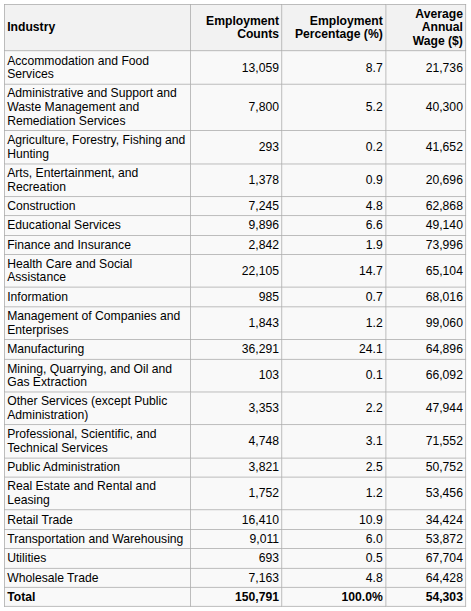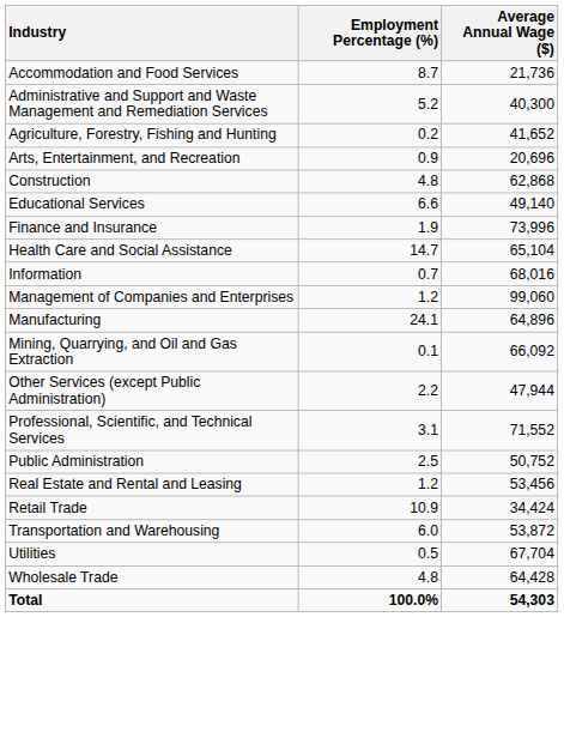 <table class="wikitable sortable">
 <tr>
 <th style="text-align:left;">Industry</th>
-<th style="text-align:right;">Employment Counts</th>
 <th style="text-align:right;">Employment Percentage (%)</th>
 <th style="text-align:right;">Average Annual Wage ($)</th>
 </tr>
 <tr>
 <td style="text-align:left;">Accommodation and Food Services</td>
-<td style="text-align:right;">13,059</td>
 <td style="text-align:right;">8.7</td>
 <td style="text-align:right;">21,736</td>
 </tr>
 <tr>
 <td style="text-align:left;">Administrative and Support and Waste Management and Remediation Services</td>
-<td style="text-align:right;">7,800</td>
 <td style="text-align:right;">5.2</td>
 <td style="text-align:right;">40,300</td>
 </tr>
 <tr>
 <td style="text-align:left;">Agriculture, Forestry, Fishing and Hunting</td>
-<td style="text-align:right;">293</td>
 <td style="text-align:right;">0.2</td>
 <td style="text-align:right;">41,652</td>
 </tr>
 <tr>
 <td style="text-align:left;">Arts, Entertainment, and Recreation</td>
-<td style="text-align:right;">1,378</td>
 <td style="text-align:right;">0.9</td>
 <td style="text-align:right;">20,696</td>
 </tr>
 <tr>
 <td style="text-align:left;">Construction</td>
-<td style="text-align:right;">7,245</td>
 <td style="text-align:right;">4.8</td>
 <td style="text-align:right;">62,868</td>
 </tr>
 <tr>
 <td style="text-align:left;">Educational Services</td>
-<td style="text-align:right;">9,896</td>
 <td style="text-align:right;">6.6</td>
 <td style="text-align:right;">49,140</td>
 </tr>
 <tr>
 <td style="text-align:left;">Finance and Insurance</td>
-<td style="text-align:right;">2,842</td>
 <td style="text-align:right;">1.9</td>
 <td style="text-align:right;">73,996</td>
 </tr>
 <tr>
 <td style="text-align:left;">Health Care and Social Assistance</td>
-<td style="text-align:right;">22,105</td>
 <td style="text-align:right;">14.7</td>
 <td style="text-align:right;">65,104</td>
 </tr>
 <tr>
 <td style="text-align:left;">Information</td>
-<td style="text-align:right;">985</td>
 <td style="text-align:right;">0.7</td>
 <td style="text-align:right;">68,016</td>
 </tr>
 <tr>
 <td style="text-align:left;">Management of Companies and Enterprises</td>
-<td style="text-align:right;">1,843</td>
 <td style="text-align:right;">1.2</td>
 <td style="text-align:right;">99,060</td>
 </tr>
 <tr>
 <td style="text-align:left;">Manufacturing</td>
-<td style="text-align:right;">36,291</td>
 <td style="text-align:right;">24.1</td>
 <td style="text-align:right;">64,896</td>
 </tr>
 <tr>
 <td style="text-align:left;">Mining, Quarrying, and Oil and Gas Extraction</td>
-<td style="text-align:right;">103</td>
 <td style="text-align:right;">0.1</td>
 <td style="text-align:right;">66,092</td>
 </tr>
 <tr>
 <td style="text-align:left;">Other Services (except Public Administration)</td>
-<td style="text-align:right;">3,353</td>
 <td style="text-align:right;">2.2</td>
 <td style="text-align:right;">47,944</td>
 </tr>
 <tr>
 <td style="text-align:left;">Professional, Scientific, and Technical Services</td>
-<td style="text-align:right;">4,748</td>
 <td style="text-align:right;">3.1</td>
 <td style="text-align:right;">71,552</td>
 </tr>
 <tr>
 <td style="text-align:left;">Public Administration</td>
-<td style="text-align:right;">3,821</td>
 <td style="text-align:right;">2.5</td>
 <td style="text-align:right;">50,752</td>
 </tr>
 <tr>
 <td style="text-align:left;">Real Estate and Rental and Leasing</td>
-<td style="text-align:right;">1,752</td>
 <td style="text-align:right;">1.2</td>
 <td style="text-align:right;">53,456</td>
 </tr>
 <tr>
 <td style="text-align:left;">Retail Trade</td>
-<td style="text-align:right;">16,410</td>
 <td style="text-align:right;">10.9</td>
 <td style="text-align:right;">34,424</td>
 </tr>
 <tr>
 <td style="text-align:left;">Transportation and Warehousing</td>
-<td style="text-align:right;">9,011</td>
 <td style="text-align:right;">6.0</td>
 <td style="text-align:right;">53,872</td>
 </tr>
 <tr>
 <td style="text-align:left;">Utilities</td>
-<td style="text-align:right;">693</td>
 <td style="text-align:right;">0.5</td>
 <td style="text-align:right;">67,704</td>
 </tr>
 <tr>
 <td style="text-align:left;">Wholesale Trade</td>
-<td style="text-align:right;">7,163</td>
 <td style="text-align:right;">4.8</td>
 <td style="text-align:right;">64,428</td>
 </tr>
 <tr>
 <td style="text-align:left; font-weight:bold;"><strong>Total</strong></td>
-<td style="text-align:right; font-weight:bold;"><strong>150,791</strong></td>
 <td style="text-align:right; font-weight:bold;"><strong>100.0%</strong></td>
 <td style="text-align:right; font-weight:bold;"><strong>54,303</strong></td>
 </tr>
 </table>
